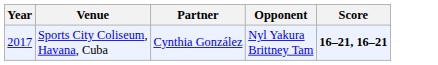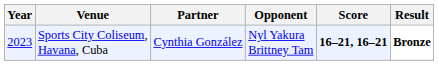 <table class="sortable wikitable" style="font-size: 90%;">
 <tr>
 <th>Year</th>
 <th>Venue</th>
 <th>Partner</th>
 <th>Opponent</th>
 <th>Score</th>
+<th>Result</th>
 </tr>
 <tr style="background:#ECF2FF">
-<td align="center"><a href='#'>2017</a></td>
+<td align="center"><a href='#'>2023</a></td>
 <td align="left"><a href='#'>Sports City Coliseum</a>,<br><a href='#'>Havana</a>, Cuba</td>
 <td align="left"> <a href='#'>Cynthia González</a></td>
 <td align="left"> <a href='#'>Nyl Yakura</a><br> <a href='#'>Brittney Tam</a></td>
 <td align="left"><strong>16–21, 16–21</strong></td>
+<td style="text-align:left; background:white"> <strong>Bronze</strong></td>
 </tr>
 </table>
